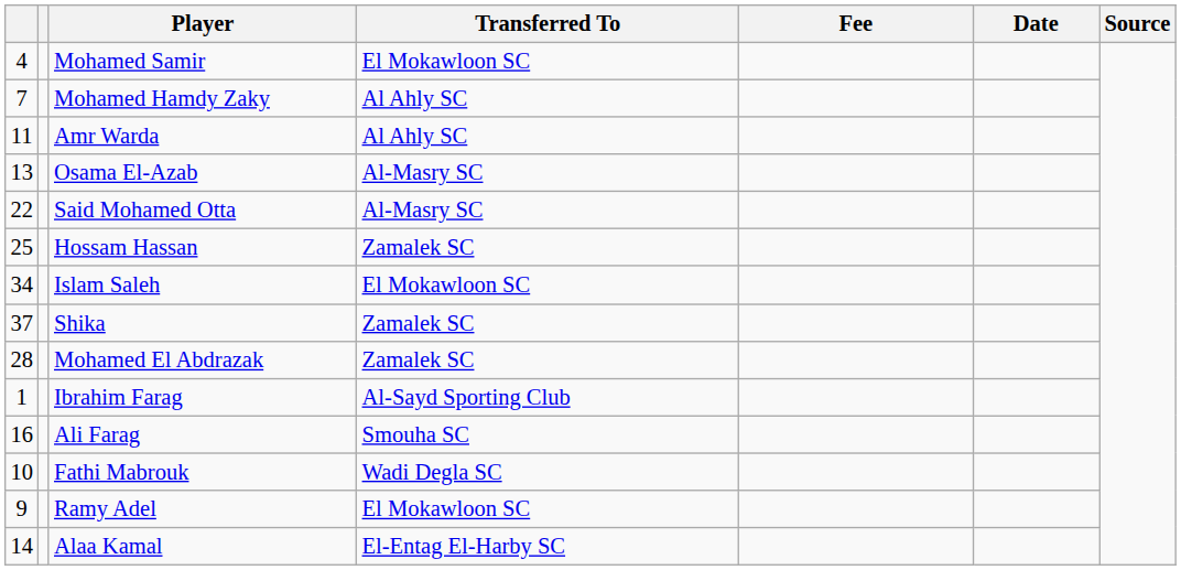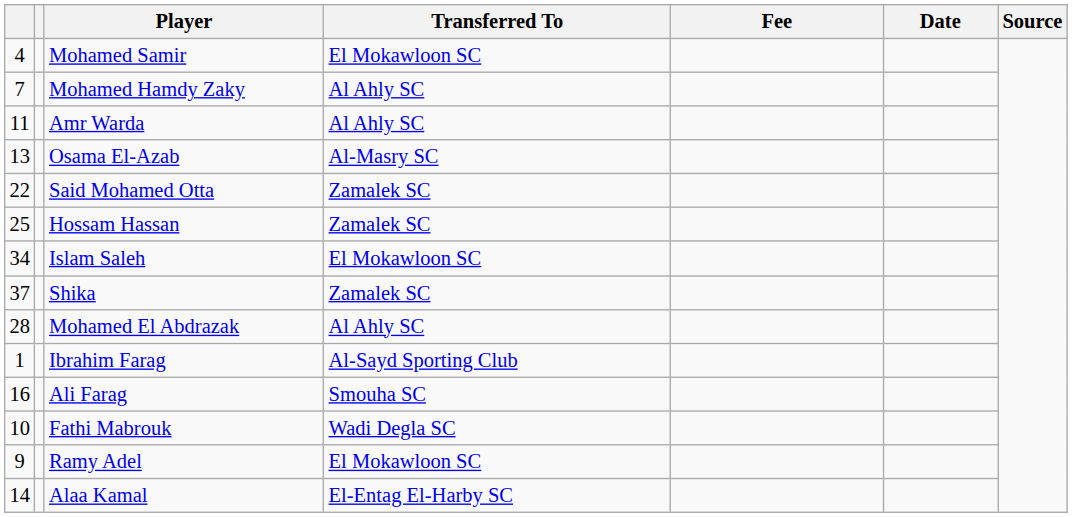 <table class="wikitable plainrowheaders sortable" style="font-size:95%">
 <tr>
 <th></th>
 <th></th>
 <th scope="col" style="width:200px;"><strong>Player</strong></th>
 <th scope="col" style="width:250px;"><strong>Transferred To</strong></th>
 <th scope="col" style="width:150px;"><strong>Fee</strong></th>
 <th scope="col" style="width:78px;"><strong>Date</strong></th>
 <th><strong>Source</strong></th>
 </tr>
 <tr>
 <td align=center>4</td>
 <td align=center></td>
 <td> <a href='#'>Mohamed Samir</a></td>
 <td> <a href='#'>El Mokawloon SC</a></td>
 <td align=center></td>
 <td align=center></td>
 </tr>
 <tr>
 <td align=center>7</td>
 <td align=center></td>
 <td> <a href='#'>Mohamed Hamdy Zaky</a></td>
 <td> <a href='#'>Al Ahly SC</a></td>
 <td align=center></td>
 <td align=center></td>
 </tr>
 <tr>
 <td align=center>11</td>
 <td align=center></td>
 <td> <a href='#'>Amr Warda</a></td>
 <td> <a href='#'>Al Ahly SC</a></td>
 <td align=center></td>
 <td align=center></td>
 </tr>
 <tr>
 <td align=center>13</td>
 <td align=center></td>
 <td> <a href='#'>Osama El-Azab</a></td>
 <td> <a href='#'>Al-Masry SC</a></td>
 <td align=center></td>
 <td align=center></td>
 </tr>
 <tr>
 <td align=center>22</td>
 <td align=center></td>
 <td> <a href='#'>Said Mohamed Otta</a></td>
-<td> <a href='#'>Al-Masry SC</a></td>
+<td> <a href='#'>Zamalek SC</a></td>
 <td align=center></td>
 <td align=center></td>
 </tr>
 <tr>
 <td align=center>25</td>
 <td align=center></td>
 <td> <a href='#'>Hossam Hassan</a></td>
 <td> <a href='#'>Zamalek SC</a></td>
 <td align=center></td>
 <td align=center></td>
 </tr>
 <tr>
 <td align=center>34</td>
 <td align=center></td>
 <td> <a href='#'>Islam Saleh</a></td>
 <td> <a href='#'>El Mokawloon SC</a></td>
 <td align=center></td>
 <td align=center></td>
 </tr>
 <tr>
 <td align=center>37</td>
 <td align=center></td>
 <td> <a href='#'>Shika</a></td>
 <td> <a href='#'>Zamalek SC</a></td>
 <td align=center></td>
 <td align=center></td>
 </tr>
 <tr>
 <td align=center>28</td>
 <td align=center></td>
 <td> <a href='#'>Mohamed El Abdrazak</a></td>
-<td> <a href='#'>Zamalek SC</a></td>
+<td> <a href='#'>Al Ahly SC</a></td>
 <td align=center></td>
 <td align=center></td>
 </tr>
 <tr>
 <td align=center>1</td>
 <td align=center></td>
 <td> <a href='#'>Ibrahim Farag</a></td>
 <td> <a href='#'>Al-Sayd Sporting Club</a></td>
 <td align=center></td>
 <td align=center></td>
 </tr>
 <tr>
 <td align=center>16</td>
 <td align=center></td>
 <td> <a href='#'>Ali Farag</a></td>
 <td> <a href='#'>Smouha SC</a></td>
 <td align=center></td>
 <td align=center></td>
 </tr>
 <tr>
 <td align=center>10</td>
 <td align=center></td>
 <td> <a href='#'>Fathi Mabrouk</a></td>
 <td> <a href='#'>Wadi Degla SC</a></td>
 <td align=center></td>
 <td align=center></td>
 </tr>
 <tr>
 <td align=center>9</td>
 <td align=center></td>
 <td> <a href='#'>Ramy Adel</a></td>
 <td> <a href='#'>El Mokawloon SC</a></td>
 <td align=center></td>
 <td align=center></td>
 </tr>
 <tr>
 <td align=center>14</td>
 <td align=center></td>
 <td> <a href='#'>Alaa Kamal</a></td>
 <td> <a href='#'>El-Entag El-Harby SC</a></td>
 <td align=center></td>
 <td align=center></td>
 </tr>
 </table>
